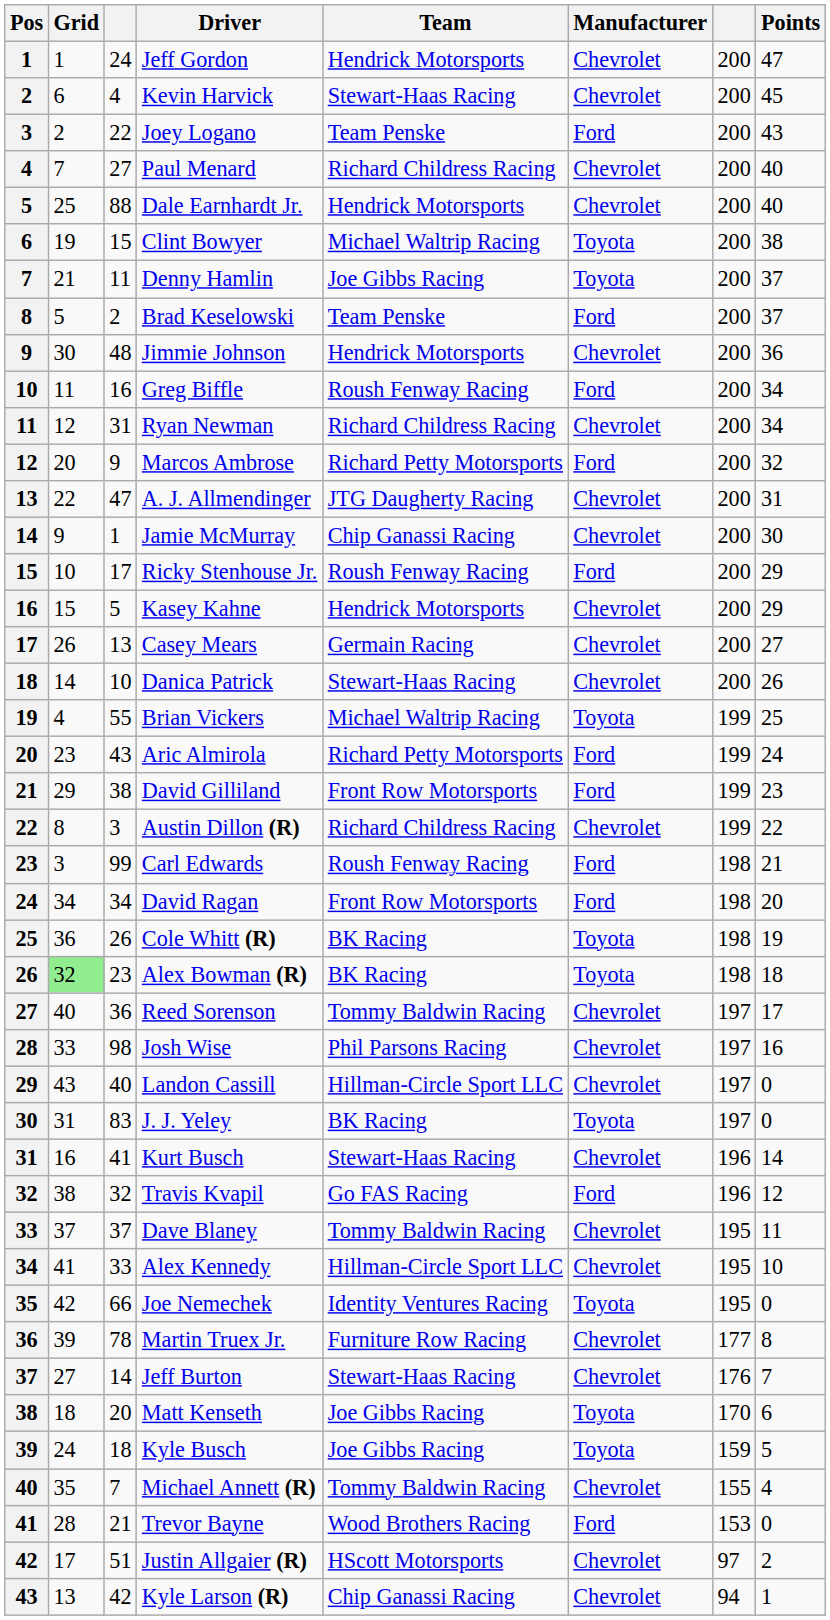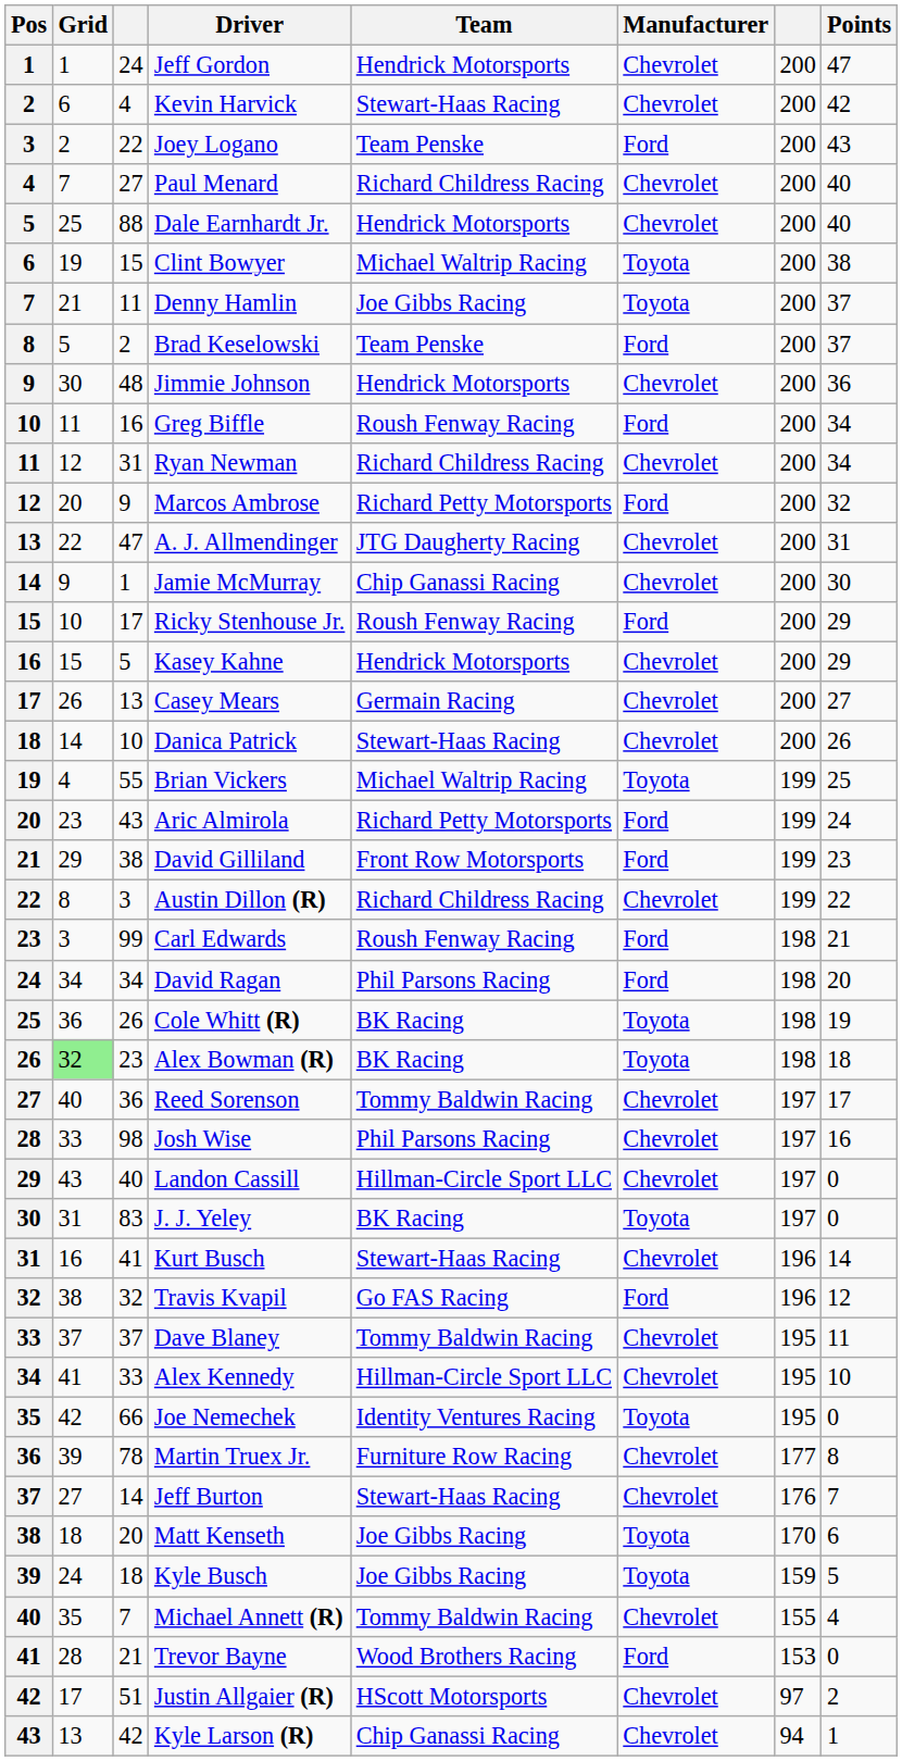 <table class="wikitable" style="font-size:95%">
 <tr>
 <th>Pos</th>
 <th>Grid</th>
 <th></th>
 <th>Driver</th>
 <th>Team</th>
 <th>Manufacturer</th>
 <th></th>
 <th>Points</th>
 </tr>
 <tr>
 <th>1</th>
 <td>1</td>
 <td>24</td>
 <td><a href='#'>Jeff Gordon</a></td>
 <td><a href='#'>Hendrick Motorsports</a></td>
 <td><a href='#'>Chevrolet</a></td>
 <td>200</td>
 <td>47</td>
 </tr>
 <tr>
 <th>2</th>
 <td>6</td>
 <td>4</td>
 <td><a href='#'>Kevin Harvick</a></td>
 <td><a href='#'>Stewart-Haas Racing</a></td>
 <td><a href='#'>Chevrolet</a></td>
 <td>200</td>
-<td>45</td>
+<td>42</td>
 </tr>
 <tr>
 <th>3</th>
 <td>2</td>
 <td>22</td>
 <td><a href='#'>Joey Logano</a></td>
 <td><a href='#'>Team Penske</a></td>
 <td><a href='#'>Ford</a></td>
 <td>200</td>
 <td>43</td>
 </tr>
 <tr>
 <th>4</th>
 <td>7</td>
 <td>27</td>
 <td><a href='#'>Paul Menard</a></td>
 <td><a href='#'>Richard Childress Racing</a></td>
 <td><a href='#'>Chevrolet</a></td>
 <td>200</td>
 <td>40</td>
 </tr>
 <tr>
 <th>5</th>
 <td>25</td>
 <td>88</td>
 <td><a href='#'>Dale Earnhardt Jr.</a></td>
 <td><a href='#'>Hendrick Motorsports</a></td>
 <td><a href='#'>Chevrolet</a></td>
 <td>200</td>
 <td>40</td>
 </tr>
 <tr>
 <th>6</th>
 <td>19</td>
 <td>15</td>
 <td><a href='#'>Clint Bowyer</a></td>
 <td><a href='#'>Michael Waltrip Racing</a></td>
 <td><a href='#'>Toyota</a></td>
 <td>200</td>
 <td>38</td>
 </tr>
 <tr>
 <th>7</th>
 <td>21</td>
 <td>11</td>
 <td><a href='#'>Denny Hamlin</a></td>
 <td><a href='#'>Joe Gibbs Racing</a></td>
 <td><a href='#'>Toyota</a></td>
 <td>200</td>
 <td>37</td>
 </tr>
 <tr>
 <th>8</th>
 <td>5</td>
 <td>2</td>
 <td><a href='#'>Brad Keselowski</a></td>
 <td><a href='#'>Team Penske</a></td>
 <td><a href='#'>Ford</a></td>
 <td>200</td>
 <td>37</td>
 </tr>
 <tr>
 <th>9</th>
 <td>30</td>
 <td>48</td>
 <td><a href='#'>Jimmie Johnson</a></td>
 <td><a href='#'>Hendrick Motorsports</a></td>
 <td><a href='#'>Chevrolet</a></td>
 <td>200</td>
 <td>36</td>
 </tr>
 <tr>
 <th>10</th>
 <td>11</td>
 <td>16</td>
 <td><a href='#'>Greg Biffle</a></td>
 <td><a href='#'>Roush Fenway Racing</a></td>
 <td><a href='#'>Ford</a></td>
 <td>200</td>
 <td>34</td>
 </tr>
 <tr>
 <th>11</th>
 <td>12</td>
 <td>31</td>
 <td><a href='#'>Ryan Newman</a></td>
 <td><a href='#'>Richard Childress Racing</a></td>
 <td><a href='#'>Chevrolet</a></td>
 <td>200</td>
 <td>34</td>
 </tr>
 <tr>
 <th>12</th>
 <td>20</td>
 <td>9</td>
 <td><a href='#'>Marcos Ambrose</a></td>
 <td><a href='#'>Richard Petty Motorsports</a></td>
 <td><a href='#'>Ford</a></td>
 <td>200</td>
 <td>32</td>
 </tr>
 <tr>
 <th>13</th>
 <td>22</td>
 <td>47</td>
 <td><a href='#'>A. J. Allmendinger</a></td>
 <td><a href='#'>JTG Daugherty Racing</a></td>
 <td><a href='#'>Chevrolet</a></td>
 <td>200</td>
 <td>31</td>
 </tr>
 <tr>
 <th>14</th>
 <td>9</td>
 <td>1</td>
 <td><a href='#'>Jamie McMurray</a></td>
 <td><a href='#'>Chip Ganassi Racing</a></td>
 <td><a href='#'>Chevrolet</a></td>
 <td>200</td>
 <td>30</td>
 </tr>
 <tr>
 <th>15</th>
 <td>10</td>
 <td>17</td>
 <td><a href='#'>Ricky Stenhouse Jr.</a></td>
 <td><a href='#'>Roush Fenway Racing</a></td>
 <td><a href='#'>Ford</a></td>
 <td>200</td>
 <td>29</td>
 </tr>
 <tr>
 <th>16</th>
 <td>15</td>
 <td>5</td>
 <td><a href='#'>Kasey Kahne</a></td>
 <td><a href='#'>Hendrick Motorsports</a></td>
 <td><a href='#'>Chevrolet</a></td>
 <td>200</td>
 <td>29</td>
 </tr>
 <tr>
 <th>17</th>
 <td>26</td>
 <td>13</td>
 <td><a href='#'>Casey Mears</a></td>
 <td><a href='#'>Germain Racing</a></td>
 <td><a href='#'>Chevrolet</a></td>
 <td>200</td>
 <td>27</td>
 </tr>
 <tr>
 <th>18</th>
 <td>14</td>
 <td>10</td>
 <td><a href='#'>Danica Patrick</a></td>
 <td><a href='#'>Stewart-Haas Racing</a></td>
 <td><a href='#'>Chevrolet</a></td>
 <td>200</td>
 <td>26</td>
 </tr>
 <tr>
 <th>19</th>
 <td>4</td>
 <td>55</td>
 <td><a href='#'>Brian Vickers</a></td>
 <td><a href='#'>Michael Waltrip Racing</a></td>
 <td><a href='#'>Toyota</a></td>
 <td>199</td>
 <td>25</td>
 </tr>
 <tr>
 <th>20</th>
 <td>23</td>
 <td>43</td>
 <td><a href='#'>Aric Almirola</a></td>
 <td><a href='#'>Richard Petty Motorsports</a></td>
 <td><a href='#'>Ford</a></td>
 <td>199</td>
 <td>24</td>
 </tr>
 <tr>
 <th>21</th>
 <td>29</td>
 <td>38</td>
 <td><a href='#'>David Gilliland</a></td>
 <td><a href='#'>Front Row Motorsports</a></td>
 <td><a href='#'>Ford</a></td>
 <td>199</td>
 <td>23</td>
 </tr>
 <tr>
 <th>22</th>
 <td>8</td>
 <td>3</td>
 <td><a href='#'>Austin Dillon</a> <strong>(R)</strong></td>
 <td><a href='#'>Richard Childress Racing</a></td>
 <td><a href='#'>Chevrolet</a></td>
 <td>199</td>
 <td>22</td>
 </tr>
 <tr>
 <th>23</th>
 <td>3</td>
 <td>99</td>
 <td><a href='#'>Carl Edwards</a></td>
 <td><a href='#'>Roush Fenway Racing</a></td>
 <td><a href='#'>Ford</a></td>
 <td>198</td>
 <td>21</td>
 </tr>
 <tr>
 <th>24</th>
 <td>34</td>
 <td>34</td>
 <td><a href='#'>David Ragan</a></td>
-<td><a href='#'>Front Row Motorsports</a></td>
+<td><a href='#'>Phil Parsons Racing</a></td>
 <td><a href='#'>Ford</a></td>
 <td>198</td>
 <td>20</td>
 </tr>
 <tr>
 <th>25</th>
 <td>36</td>
 <td>26</td>
 <td><a href='#'>Cole Whitt</a> <strong>(R)</strong></td>
 <td><a href='#'>BK Racing</a></td>
 <td><a href='#'>Toyota</a></td>
 <td>198</td>
 <td>19</td>
 </tr>
 <tr>
 <th>26</th>
 <td style="background: lightgreen;">32</td>
 <td>23</td>
 <td><a href='#'>Alex Bowman</a> <strong>(R)</strong></td>
 <td><a href='#'>BK Racing</a></td>
 <td><a href='#'>Toyota</a></td>
 <td>198</td>
 <td>18</td>
 </tr>
 <tr>
 <th>27</th>
 <td>40</td>
 <td>36</td>
 <td><a href='#'>Reed Sorenson</a></td>
 <td><a href='#'>Tommy Baldwin Racing</a></td>
 <td><a href='#'>Chevrolet</a></td>
 <td>197</td>
 <td>17</td>
 </tr>
 <tr>
 <th>28</th>
 <td>33</td>
 <td>98</td>
 <td><a href='#'>Josh Wise</a></td>
 <td><a href='#'>Phil Parsons Racing</a></td>
 <td><a href='#'>Chevrolet</a></td>
 <td>197</td>
 <td>16</td>
 </tr>
 <tr>
 <th>29</th>
 <td>43</td>
 <td>40</td>
 <td><a href='#'>Landon Cassill</a></td>
 <td><a href='#'>Hillman-Circle Sport LLC</a></td>
 <td><a href='#'>Chevrolet</a></td>
 <td>197</td>
 <td>0</td>
 </tr>
 <tr>
 <th>30</th>
 <td>31</td>
 <td>83</td>
 <td><a href='#'>J. J. Yeley</a></td>
 <td><a href='#'>BK Racing</a></td>
 <td><a href='#'>Toyota</a></td>
 <td>197</td>
 <td>0</td>
 </tr>
 <tr>
 <th>31</th>
 <td>16</td>
 <td>41</td>
 <td><a href='#'>Kurt Busch</a></td>
 <td><a href='#'>Stewart-Haas Racing</a></td>
 <td><a href='#'>Chevrolet</a></td>
 <td>196</td>
 <td>14</td>
 </tr>
 <tr>
 <th>32</th>
 <td>38</td>
 <td>32</td>
 <td><a href='#'>Travis Kvapil</a></td>
 <td><a href='#'>Go FAS Racing</a></td>
 <td><a href='#'>Ford</a></td>
 <td>196</td>
 <td>12</td>
 </tr>
 <tr>
 <th>33</th>
 <td>37</td>
 <td>37</td>
 <td><a href='#'>Dave Blaney</a></td>
 <td><a href='#'>Tommy Baldwin Racing</a></td>
 <td><a href='#'>Chevrolet</a></td>
 <td>195</td>
 <td>11</td>
 </tr>
 <tr>
 <th>34</th>
 <td>41</td>
 <td>33</td>
 <td><a href='#'>Alex Kennedy</a></td>
 <td><a href='#'>Hillman-Circle Sport LLC</a></td>
 <td><a href='#'>Chevrolet</a></td>
 <td>195</td>
 <td>10</td>
 </tr>
 <tr>
 <th>35</th>
 <td>42</td>
 <td>66</td>
 <td><a href='#'>Joe Nemechek</a></td>
 <td><a href='#'>Identity Ventures Racing</a></td>
 <td><a href='#'>Toyota</a></td>
 <td>195</td>
 <td>0</td>
 </tr>
 <tr>
 <th>36</th>
 <td>39</td>
 <td>78</td>
 <td><a href='#'>Martin Truex Jr.</a></td>
 <td><a href='#'>Furniture Row Racing</a></td>
 <td><a href='#'>Chevrolet</a></td>
 <td>177</td>
 <td>8</td>
 </tr>
 <tr>
 <th>37</th>
 <td>27</td>
 <td>14</td>
 <td><a href='#'>Jeff Burton</a></td>
 <td><a href='#'>Stewart-Haas Racing</a></td>
 <td><a href='#'>Chevrolet</a></td>
 <td>176</td>
 <td>7</td>
 </tr>
 <tr>
 <th>38</th>
 <td>18</td>
 <td>20</td>
 <td><a href='#'>Matt Kenseth</a></td>
 <td><a href='#'>Joe Gibbs Racing</a></td>
 <td><a href='#'>Toyota</a></td>
 <td>170</td>
 <td>6</td>
 </tr>
 <tr>
 <th>39</th>
 <td>24</td>
 <td>18</td>
 <td><a href='#'>Kyle Busch</a></td>
 <td><a href='#'>Joe Gibbs Racing</a></td>
 <td><a href='#'>Toyota</a></td>
 <td>159</td>
 <td>5</td>
 </tr>
 <tr>
 <th>40</th>
 <td>35</td>
 <td>7</td>
 <td><a href='#'>Michael Annett</a> <strong>(R)</strong></td>
 <td><a href='#'>Tommy Baldwin Racing</a></td>
 <td><a href='#'>Chevrolet</a></td>
 <td>155</td>
 <td>4</td>
 </tr>
 <tr>
 <th>41</th>
 <td>28</td>
 <td>21</td>
 <td><a href='#'>Trevor Bayne</a></td>
 <td><a href='#'>Wood Brothers Racing</a></td>
 <td><a href='#'>Ford</a></td>
 <td>153</td>
 <td>0</td>
 </tr>
 <tr>
 <th>42</th>
 <td>17</td>
 <td>51</td>
 <td><a href='#'>Justin Allgaier</a> <strong>(R)</strong></td>
 <td><a href='#'>HScott Motorsports</a></td>
 <td><a href='#'>Chevrolet</a></td>
 <td>97</td>
 <td>2</td>
 </tr>
 <tr>
 <th>43</th>
 <td>13</td>
 <td>42</td>
 <td><a href='#'>Kyle Larson</a> <strong>(R)</strong></td>
 <td><a href='#'>Chip Ganassi Racing</a></td>
 <td><a href='#'>Chevrolet</a></td>
 <td>94</td>
 <td>1</td>
 </tr>
 </table>
